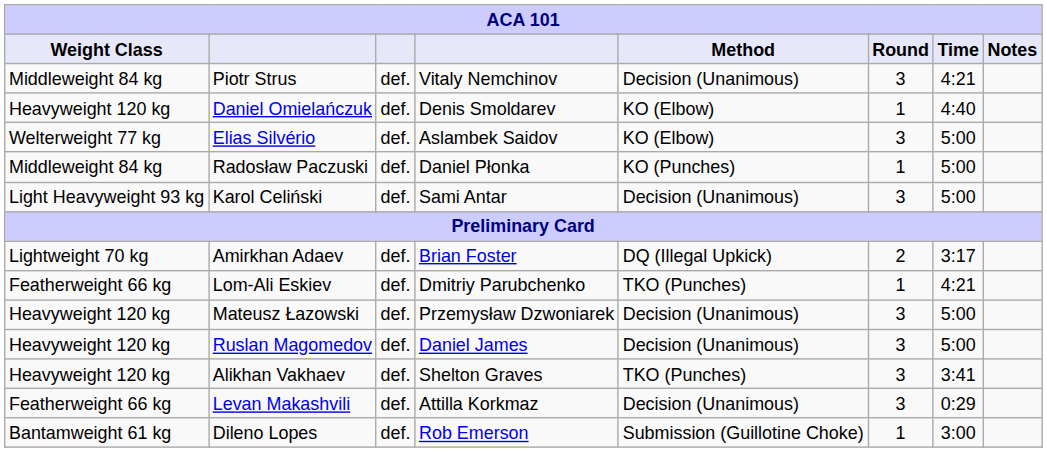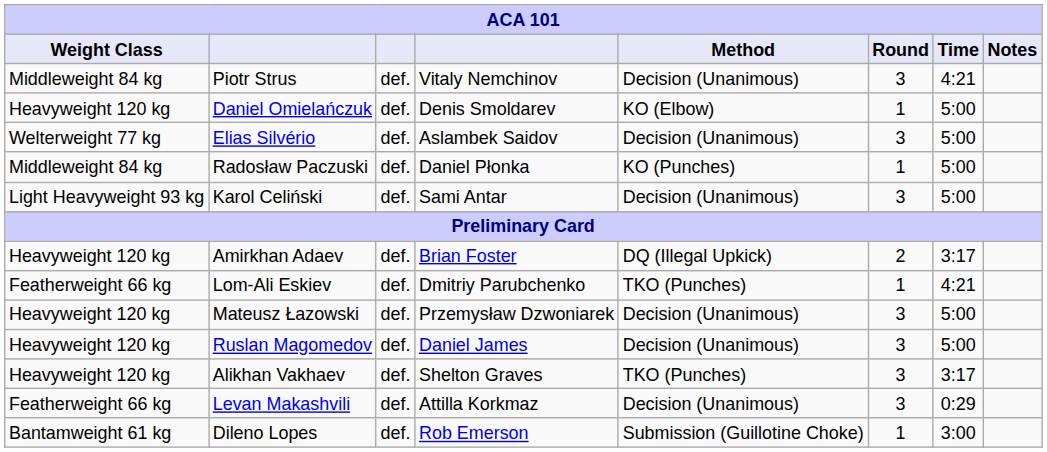 <table class="wikitable" style="font-size: 80%;">
 <tr>
 <th colspan="8" style="background-color: #ccf; color: #000080; text-align: center;"><strong>ACA 101</strong></th>
 </tr>
 <tr>
 <th colspan="1" style="background-color: #E6E8FA; color: #000000; text-align: center;">Weight Class</th>
 <th colspan="1" style="background-color: #E6E8FA; color: #000000; text-align: center;"></th>
 <th colspan="1" style="background-color: #E6E8FA; color: #000000; text-align: center;"></th>
 <th colspan="1" style="background-color: #E6E8FA; color: #000000; text-align: center;"></th>
 <th colspan="1" style="background-color: #E6E8FA; color: #000000; text-align: center;">Method</th>
 <th colspan="1" style="background-color: #E6E8FA; color: #000000; text-align: center;">Round</th>
 <th colspan="1" style="background-color: #E6E8FA; color: #000000; text-align: center;">Time</th>
 <th colspan="1" style="background-color: #E6E8FA; color: #000000; text-align: center;">Notes</th>
 </tr>
 <tr>
 <td>Middleweight 84 kg</td>
 <td> Piotr Strus</td>
 <td>def.</td>
 <td> Vitaly Nemchinov</td>
 <td>Decision (Unanimous)</td>
 <td align=center>3</td>
 <td align=center>4:21</td>
 <td></td>
 </tr>
 <tr>
 <td>Heavyweight 120 kg</td>
 <td> <a href='#'>Daniel Omielańczuk</a></td>
 <td>def.</td>
 <td> Denis Smoldarev</td>
 <td>KO (Elbow)</td>
 <td align=center>1</td>
-<td align=center>4:40</td>
+<td align=center>5:00</td>
 <td></td>
 </tr>
 <tr>
 <td>Welterweight 77 kg</td>
 <td> <a href='#'>Elias Silvério</a></td>
 <td>def.</td>
 <td> Aslambek Saidov</td>
-<td>KO (Elbow)</td>
+<td>Decision (Unanimous)</td>
 <td align=center>3</td>
 <td align=center>5:00</td>
 <td></td>
 </tr>
 <tr>
 <td>Middleweight 84 kg</td>
 <td> Radosław Paczuski</td>
 <td>def.</td>
 <td> Daniel Płonka</td>
 <td>KO (Punches)</td>
 <td align=center>1</td>
 <td align=center>5:00</td>
 <td></td>
 </tr>
 <tr>
 <td>Light Heavyweight 93 kg</td>
 <td> Karol Celiński</td>
 <td>def.</td>
 <td> Sami Antar</td>
 <td>Decision (Unanimous)</td>
 <td align=center>3</td>
 <td align=center>5:00</td>
 <td></td>
 </tr>
 <tr>
 <th colspan="8" style="background-color: #ccf; color: #000080; text-align: center;"><strong>Preliminary Card</strong></th>
 </tr>
 <tr>
-<td>Lightweight 70 kg</td>
+<td>Heavyweight 120 kg</td>
 <td> Amirkhan Adaev</td>
 <td>def.</td>
 <td> <a href='#'>Brian Foster</a></td>
 <td>DQ (Illegal Upkick)</td>
 <td align=center>2</td>
 <td align=center>3:17</td>
 <td></td>
 </tr>
 <tr>
 <td>Featherweight 66 kg</td>
 <td> Lom-Ali Eskiev</td>
 <td>def.</td>
 <td> Dmitriy Parubchenko</td>
 <td>TKO (Punches)</td>
 <td align=center>1</td>
 <td align=center>4:21</td>
 <td></td>
 </tr>
 <tr>
 <td>Heavyweight 120 kg</td>
 <td> Mateusz Łazowski</td>
 <td>def.</td>
 <td> Przemysław Dzwoniarek</td>
 <td>Decision (Unanimous)</td>
 <td align=center>3</td>
 <td align=center>5:00</td>
 <td></td>
 </tr>
 <tr>
 <td>Heavyweight 120 kg</td>
 <td> <a href='#'>Ruslan Magomedov</a></td>
 <td>def.</td>
 <td> <a href='#'>Daniel James</a></td>
 <td>Decision (Unanimous)</td>
 <td align=center>3</td>
 <td align=center>5:00</td>
 <td></td>
 </tr>
 <tr>
 <td>Heavyweight 120 kg</td>
 <td> Alikhan Vakhaev</td>
 <td>def.</td>
 <td> Shelton Graves</td>
 <td>TKO (Punches)</td>
 <td align=center>3</td>
-<td align=center>3:41</td>
+<td align=center>3:17</td>
 <td></td>
 </tr>
 <tr>
 <td>Featherweight 66 kg</td>
 <td> <a href='#'>Levan Makashvili</a></td>
 <td>def.</td>
 <td> Attilla Korkmaz</td>
 <td>Decision (Unanimous)</td>
 <td align=center>3</td>
 <td align=center>0:29</td>
 <td></td>
 </tr>
 <tr>
 <td>Bantamweight 61 kg</td>
 <td> Dileno Lopes</td>
 <td>def.</td>
 <td> <a href='#'>Rob Emerson</a></td>
 <td>Submission (Guillotine Choke)</td>
 <td align=center>1</td>
 <td align=center>3:00</td>
 <td></td>
 </tr>
 </table>
